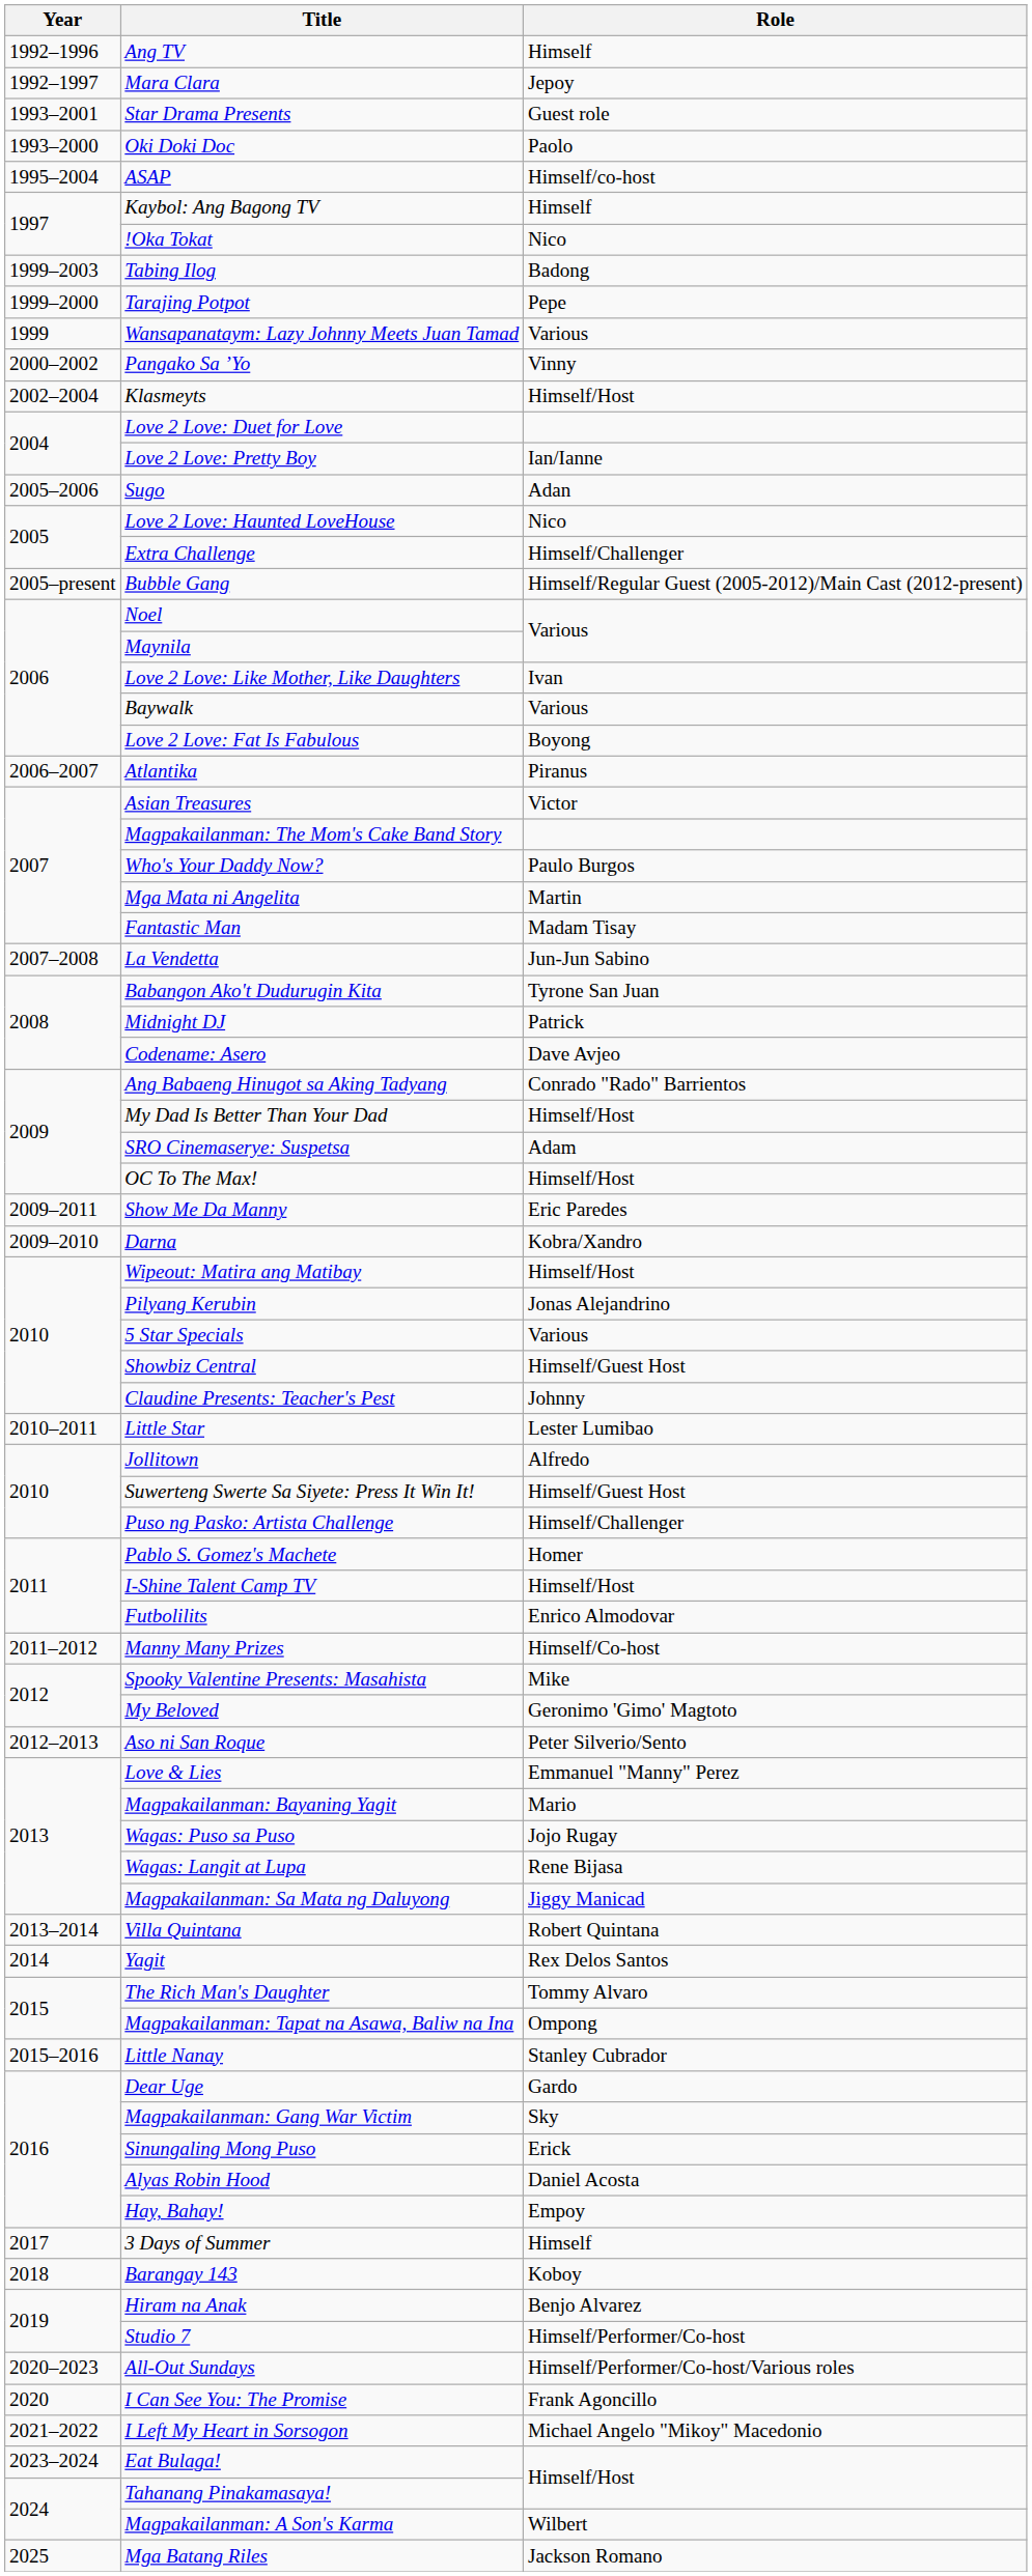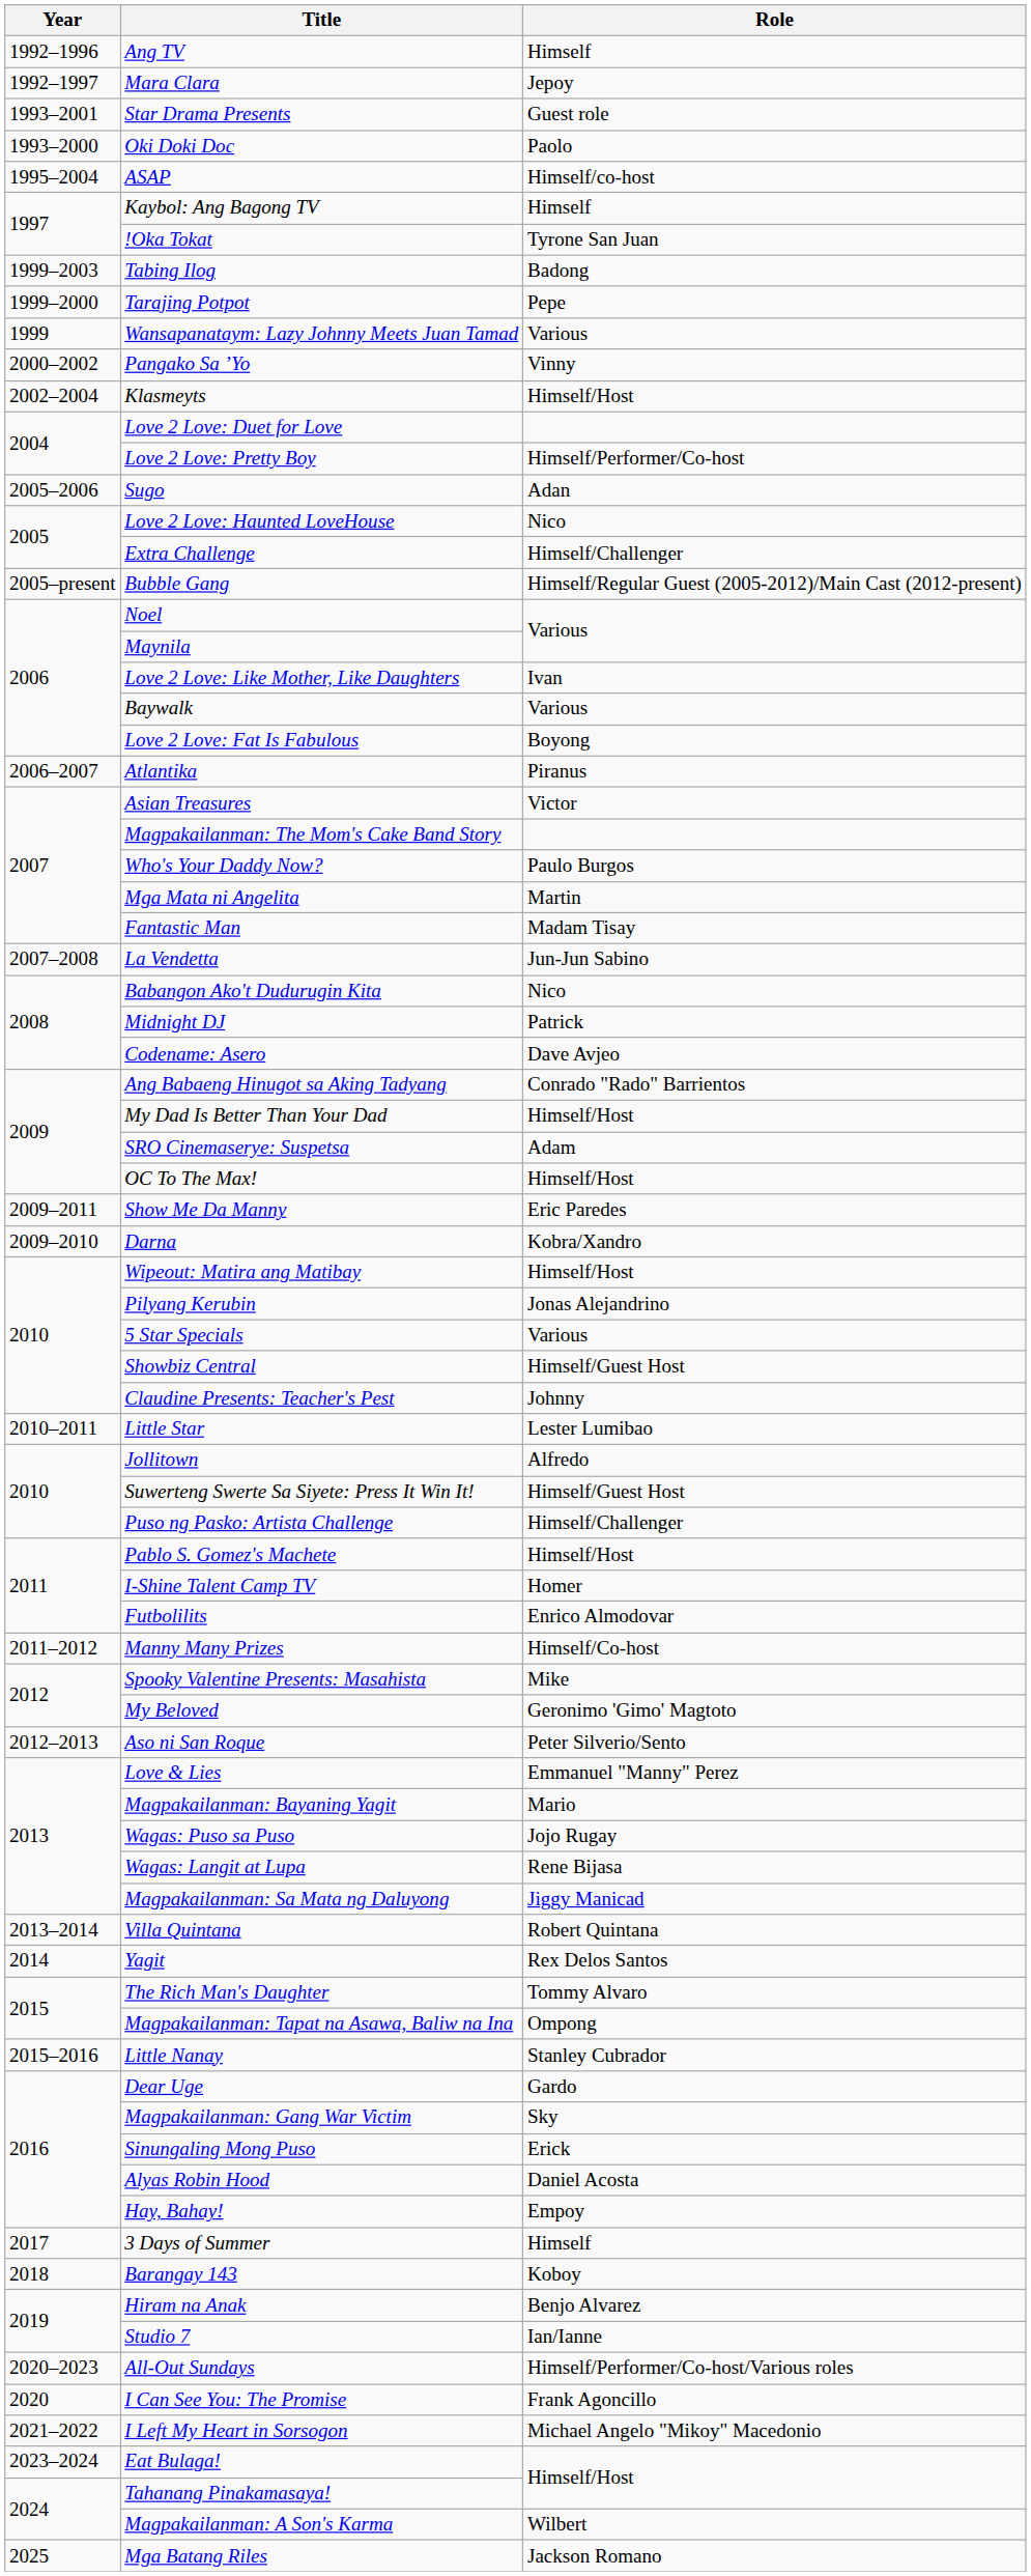 <table class="wikitable sortable">
 <tr>
 <th>Year</th>
 <th>Title</th>
 <th>Role</th>
 </tr>
 <tr>
 <td>1992–1996</td>
 <td><em><a href='#'>Ang TV</a></em></td>
 <td>Himself</td>
 </tr>
 <tr>
 <td>1992–1997</td>
 <td><em><a href='#'>Mara Clara</a></em></td>
 <td>Jepoy</td>
 </tr>
 <tr>
 <td>1993–2001</td>
 <td><em><a href='#'>Star Drama Presents</a></em></td>
 <td>Guest role</td>
 </tr>
 <tr>
 <td>1993–2000</td>
 <td><em><a href='#'>Oki Doki Doc</a></em></td>
 <td>Paolo</td>
 </tr>
 <tr>
 <td>1995–2004</td>
 <td><em><a href='#'>ASAP</a></em></td>
 <td>Himself/co-host</td>
 </tr>
 <tr>
 <td rowspan="2">1997</td>
 <td><em>Kaybol: Ang Bagong TV</em></td>
 <td>Himself</td>
 </tr>
 <tr>
 <td><em><a href='#'>!Oka Tokat</a></em></td>
-<td>Nico</td>
+<td>Tyrone San Juan</td>
 </tr>
 <tr>
 <td>1999–2003</td>
 <td><em><a href='#'>Tabing Ilog</a></em></td>
 <td>Badong</td>
 </tr>
 <tr>
 <td>1999–2000</td>
 <td><em><a href='#'>Tarajing Potpot</a></em></td>
 <td>Pepe</td>
 </tr>
 <tr>
 <td>1999</td>
 <td><a href='#'><em>Wansapanataym: Lazy Johnny Meets Juan Tamad</em></a></td>
 <td>Various</td>
 </tr>
 <tr>
 <td>2000–2002</td>
 <td><em><a href='#'>Pangako Sa ’Yo</a></em></td>
 <td>Vinny</td>
 </tr>
 <tr>
 <td>2002–2004</td>
 <td><em>Klasmeyts</em></td>
 <td>Himself/Host</td>
 </tr>
 <tr>
 <td rowspan="2">2004</td>
 <td><em><a href='#'>Love 2 Love: Duet for Love</a></em></td>
 <td></td>
 </tr>
 <tr>
 <td><em><a href='#'>Love 2 Love: Pretty Boy</a></em></td>
-<td>Ian/Ianne</td>
+<td>Himself/Performer/Co-host</td>
 </tr>
 <tr>
 <td>2005–2006</td>
 <td><em><a href='#'>Sugo</a></em></td>
 <td>Adan</td>
 </tr>
 <tr>
 <td rowspan="2">2005</td>
 <td><em><a href='#'>Love 2 Love: Haunted LoveHouse</a></em></td>
 <td>Nico</td>
 </tr>
 <tr>
 <td><em><a href='#'>Extra Challenge</a></em></td>
 <td>Himself/Challenger</td>
 </tr>
 <tr>
 <td>2005–present</td>
 <td><em><a href='#'>Bubble Gang</a></em></td>
 <td>Himself/Regular Guest (2005-2012)/Main Cast (2012-present)</td>
 </tr>
 <tr>
 <td rowspan="5">2006</td>
 <td><em><a href='#'>Noel</a></em></td>
 <td rowspan="2">Various</td>
 </tr>
 <tr>
 <td><em><a href='#'>Maynila</a></em></td>
 </tr>
 <tr>
 <td><em><a href='#'>Love 2 Love: Like Mother, Like Daughters</a></em></td>
 <td>Ivan</td>
 </tr>
 <tr>
 <td><em>Baywalk</em></td>
 <td>Various</td>
 </tr>
 <tr>
 <td><em><a href='#'>Love 2 Love: Fat Is Fabulous</a></em></td>
 <td>Boyong</td>
 </tr>
 <tr>
 <td>2006–2007</td>
 <td><em><a href='#'>Atlantika</a></em></td>
 <td>Piranus</td>
 </tr>
 <tr>
 <td rowspan="5">2007</td>
 <td><em><a href='#'>Asian Treasures</a></em></td>
 <td>Victor</td>
 </tr>
 <tr>
 <td><em><a href='#'>Magpakailanman: The Mom's Cake Band Story</a></em></td>
 </tr>
 <tr>
 <td><em><a href='#'>Who's Your Daddy Now?</a></em></td>
 <td>Paulo Burgos</td>
 </tr>
 <tr>
 <td><em><a href='#'>Mga Mata ni Angelita</a></em></td>
 <td>Martin</td>
 </tr>
 <tr>
 <td><em><a href='#'>Fantastic Man</a></em></td>
 <td>Madam Tisay</td>
 </tr>
 <tr>
 <td>2007–2008</td>
 <td><em><a href='#'>La Vendetta</a></em></td>
 <td>Jun-Jun Sabino</td>
 </tr>
 <tr>
 <td rowspan="3">2008</td>
 <td><em><a href='#'>Babangon Ako't Dudurugin Kita</a></em></td>
-<td>Tyrone San Juan</td>
+<td>Nico</td>
 </tr>
 <tr>
 <td><em><a href='#'>Midnight DJ</a></em></td>
 <td>Patrick</td>
 </tr>
 <tr>
 <td><em><a href='#'>Codename: Asero</a></em></td>
 <td>Dave Avjeo</td>
 </tr>
 <tr>
 <td rowspan="4">2009</td>
 <td><em><a href='#'>Ang Babaeng Hinugot sa Aking Tadyang</a></em></td>
 <td>Conrado "Rado" Barrientos</td>
 </tr>
 <tr>
 <td><em>My Dad Is Better Than Your Dad</em></td>
 <td>Himself/Host</td>
 </tr>
 <tr>
 <td><em><a href='#'>SRO Cinemaserye: Suspetsa</a></em></td>
 <td>Adam</td>
 </tr>
 <tr>
 <td><em>OC To The Max!</em></td>
 <td>Himself/Host</td>
 </tr>
 <tr>
 <td>2009–2011</td>
 <td><em><a href='#'>Show Me Da Manny</a></em></td>
 <td>Eric Paredes</td>
 </tr>
 <tr>
 <td>2009–2010</td>
 <td><em><a href='#'>Darna</a></em></td>
 <td>Kobra/Xandro</td>
 </tr>
 <tr>
 <td rowspan="5">2010</td>
 <td><em><a href='#'>Wipeout: Matira ang Matibay</a></em></td>
 <td>Himself/Host</td>
 </tr>
 <tr>
 <td><em><a href='#'>Pilyang Kerubin</a></em></td>
 <td>Jonas Alejandrino</td>
 </tr>
 <tr>
 <td><em><a href='#'>5 Star Specials</a></em></td>
 <td>Various</td>
 </tr>
 <tr>
 <td><em><a href='#'>Showbiz Central</a></em></td>
 <td>Himself/Guest Host</td>
 </tr>
 <tr>
 <td><em><a href='#'>Claudine Presents: Teacher's Pest</a></em></td>
 <td>Johnny</td>
 </tr>
 <tr>
 <td>2010–2011</td>
 <td><em><a href='#'>Little Star</a></em></td>
 <td>Lester Lumibao</td>
 </tr>
 <tr>
 <td rowspan="3">2010</td>
 <td><em><a href='#'>Jollitown</a></em></td>
 <td>Alfredo</td>
 </tr>
 <tr>
 <td><em>Suwerteng Swerte Sa Siyete: Press It Win It!</em></td>
 <td>Himself/Guest Host</td>
 </tr>
 <tr>
 <td><em><a href='#'>Puso ng Pasko: Artista Challenge</a></em></td>
 <td>Himself/Challenger</td>
 </tr>
 <tr>
 <td rowspan="3">2011</td>
 <td><em><a href='#'>Pablo S. Gomez's Machete</a></em></td>
-<td>Homer</td>
+<td>Himself/Host</td>
 </tr>
 <tr>
 <td><em><a href='#'>I-Shine Talent Camp TV</a></em></td>
-<td>Himself/Host</td>
+<td>Homer</td>
 </tr>
 <tr>
 <td><em><a href='#'>Futbolilits</a></em></td>
 <td>Enrico Almodovar</td>
 </tr>
 <tr>
 <td>2011–2012</td>
 <td><em><a href='#'>Manny Many Prizes</a></em></td>
 <td>Himself/Co-host</td>
 </tr>
 <tr>
 <td rowspan="2">2012</td>
 <td><em><a href='#'>Spooky Valentine Presents: Masahista</a></em></td>
 <td>Mike</td>
 </tr>
 <tr>
 <td><em><a href='#'>My Beloved</a></em></td>
 <td>Geronimo 'Gimo' Magtoto</td>
 </tr>
 <tr>
 <td>2012–2013</td>
 <td><em><a href='#'>Aso ni San Roque</a></em></td>
 <td>Peter Silverio/Sento</td>
 </tr>
 <tr>
 <td rowspan="5">2013</td>
 <td><em><a href='#'>Love & Lies</a></em></td>
 <td>Emmanuel "Manny" Perez</td>
 </tr>
 <tr>
 <td><em><a href='#'>Magpakailanman: Bayaning Yagit</a></em></td>
 <td>Mario</td>
 </tr>
 <tr>
 <td><a href='#'><em>Wagas: Puso sa Puso</em></a></td>
 <td>Jojo Rugay</td>
 </tr>
 <tr>
 <td><a href='#'><em>Wagas: Langit at Lupa</em></a></td>
 <td>Rene Bijasa</td>
 </tr>
 <tr>
 <td><em><a href='#'>Magpakailanman: Sa Mata ng Daluyong</a></em></td>
 <td><a href='#'>Jiggy Manicad</a></td>
 </tr>
 <tr>
 <td>2013–2014</td>
 <td><em><a href='#'>Villa Quintana</a></em></td>
 <td>Robert Quintana</td>
 </tr>
 <tr>
 <td>2014</td>
 <td><em><a href='#'>Yagit</a></em></td>
 <td>Rex Delos Santos</td>
 </tr>
 <tr>
 <td rowspan="2">2015</td>
 <td><em><a href='#'>The Rich Man's Daughter</a></em></td>
 <td>Tommy Alvaro</td>
 </tr>
 <tr>
 <td><em><a href='#'>Magpakailanman: Tapat na Asawa, Baliw na Ina</a></em></td>
 <td>Ompong</td>
 </tr>
 <tr>
 <td>2015–2016</td>
 <td><em><a href='#'>Little Nanay</a></em></td>
 <td>Stanley Cubrador</td>
 </tr>
 <tr>
 <td rowspan="5">2016</td>
 <td><em><a href='#'>Dear Uge</a></em></td>
 <td>Gardo</td>
 </tr>
 <tr>
 <td><em><a href='#'>Magpakailanman: Gang War Victim</a></em></td>
 <td>Sky</td>
 </tr>
 <tr>
 <td><em><a href='#'>Sinungaling Mong Puso</a></em></td>
 <td>Erick</td>
 </tr>
 <tr>
 <td><em><a href='#'>Alyas Robin Hood</a></em></td>
 <td>Daniel Acosta</td>
 </tr>
 <tr>
 <td><em><a href='#'>Hay, Bahay!</a></em></td>
 <td>Empoy</td>
 </tr>
 <tr>
 <td>2017</td>
 <td><em>3 Days of Summer</em></td>
 <td>Himself</td>
 </tr>
 <tr>
 <td>2018</td>
 <td><em><a href='#'>Barangay 143</a></em></td>
 <td>Koboy</td>
 </tr>
 <tr>
 <td rowspan="2">2019</td>
 <td><em><a href='#'>Hiram na Anak</a></em></td>
 <td>Benjo Alvarez</td>
 </tr>
 <tr>
 <td><em><a href='#'>Studio 7</a></em></td>
-<td>Himself/Performer/Co-host</td>
+<td>Ian/Ianne</td>
 </tr>
 <tr>
 <td>2020–2023</td>
 <td><em><a href='#'>All-Out Sundays</a></em></td>
 <td>Himself/Performer/Co-host/Various roles</td>
 </tr>
 <tr>
 <td>2020</td>
 <td><em><a href='#'>I Can See You: The Promise</a></em></td>
 <td>Frank Agoncillo</td>
 </tr>
 <tr>
 <td>2021–2022</td>
 <td><em><a href='#'>I Left My Heart in Sorsogon</a></em></td>
 <td>Michael Angelo "Mikoy" Macedonio</td>
 </tr>
 <tr>
 <td>2023–2024</td>
 <td><em><a href='#'>Eat Bulaga!</a></em></td>
 <td rowspan="2">Himself/Host</td>
 </tr>
 <tr>
 <td rowspan="2">2024</td>
 <td><em><a href='#'>Tahanang Pinakamasaya!</a></em></td>
 </tr>
 <tr>
 <td><a href='#'><em>Magpakailanman: A Son's Karma</em></a></td>
 <td>Wilbert</td>
 </tr>
 <tr>
 <td>2025</td>
 <td><a href='#'><em>Mga Batang Riles</em></a></td>
 <td>Jackson Romano</td>
 </tr>
 </table>
